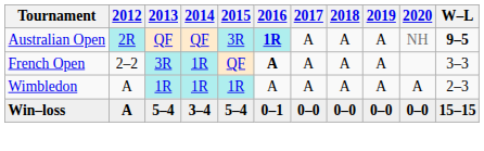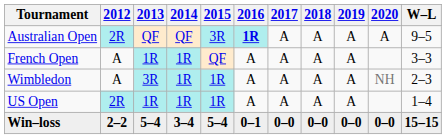 <table class=wikitable style=text-align:center;>
 <tr>
 <th>Tournament</th>
 <th><a href='#'>2012</a></th>
 <th><a href='#'>2013</a></th>
 <th><a href='#'>2014</a></th>
 <th><a href='#'>2015</a></th>
 <th><a href='#'>2016</a></th>
 <th><a href='#'>2017</a></th>
 <th><a href='#'>2018</a></th>
 <th><a href='#'>2019</a></th>
 <th><a href='#'>2020</a></th>
 <th>W–L</th>
 </tr>
 <tr>
 <td align=left><a href='#'>Australian Open</a></td>
 <td bgcolor=afeeee><a href='#'>2R</a></td>
 <td bgcolor=ffebcd><a href='#'>QF</a></td>
 <td bgcolor=ffebcd><a href='#'>QF</a></td>
 <td bgcolor=afeeee><a href='#'>3R</a></td>
 <td bgcolor=afeeee><strong><a href='#'>1R</a></strong></td>
 <td>A</td>
 <td>A</td>
 <td>A</td>
-<td style="color:#767676;">NH</td>
-<td><strong>9–5</strong></td>
+<td>A</td>
+<td>9–5</td>
 </tr>
 <tr>
 <td align=left><a href='#'>French Open</a></td>
-<td>2–2</td>
-<td bgcolor=afeeee><a href='#'>3R</a></td>
+<td>A</td>
+<td bgcolor=afeeee><a href='#'>1R</a></td>
 <td bgcolor=afeeee><a href='#'>1R</a></td>
 <td bgcolor=ffebcd><a href='#'>QF</a></td>
-<td><strong>A</strong></td>
+<td>A</td>
 <td>A</td>
 <td>A</td>
 <td>A</td>
 <td></td>
 <td>3–3</td>
 </tr>
 <tr>
 <td align=left><a href='#'>Wimbledon</a></td>
 <td>A</td>
+<td bgcolor=afeeee><a href='#'>3R</a></td>
+<td bgcolor=afeeee><a href='#'>1R</a></td>
+<td bgcolor=afeeee><a href='#'>1R</a></td>
+<td>A</td>
+<td>A</td>
+<td>A</td>
+<td>A</td>
+<td style="color:#767676;">NH</td>
+<td>2–3</td>
+</tr>
+<tr>
+<td align=left><a href='#'>US Open</a></td>
+<td bgcolor=afeeee><a href='#'>2R</a></td>
 <td bgcolor=afeeee><a href='#'>1R</a></td>
 <td bgcolor=afeeee><a href='#'>1R</a></td>
 <td bgcolor=afeeee><a href='#'>1R</a></td>
 <td>A</td>
 <td>A</td>
 <td>A</td>
 <td>A</td>
-<td>A</td>
-<td>2–3</td>
+<td></td>
+<td>1–4</td>
 </tr>
 <tr style="background:#efefef; font-weight:bold;">
 <td style="text-align:left">Win–loss</td>
-<td>A</td>
+<td>2–2</td>
 <td>5–4</td>
 <td>3–4</td>
 <td>5–4</td>
 <td>0–1</td>
 <td>0–0</td>
 <td>0–0</td>
 <td>0–0</td>
 <td>0–0</td>
 <td>15–15</td>
 </tr>
 </table>
